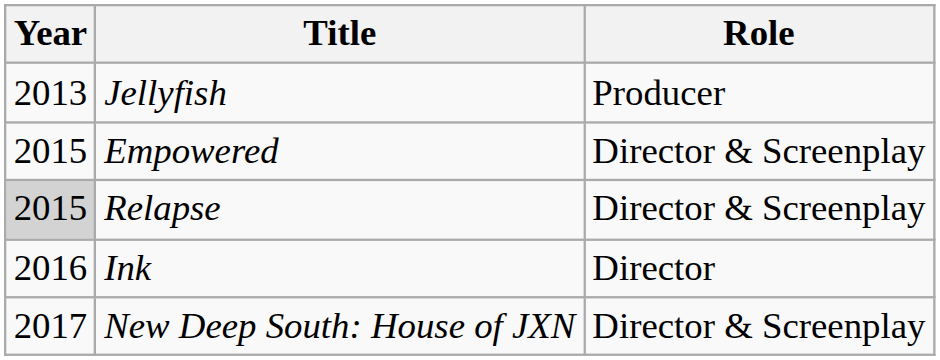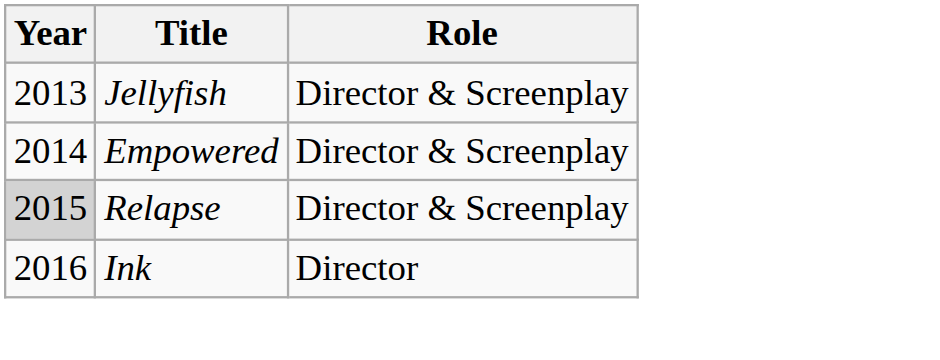 <table class="wikitable sortable">
 <tr>
 <th>Year</th>
 <th>Title</th>
 <th>Role</th>
 </tr>
 <tr>
 <td>2013</td>
 <td><em>Jellyfish</em></td>
-<td>Producer</td>
+<td>Director & Screenplay</td>
 </tr>
 <tr>
-<td>2015</td>
+<td>2014</td>
 <td><em>Empowered</em></td>
 <td>Director & Screenplay</td>
 </tr>
 <tr>
 <td style="background: lightgrey;">2015</td>
 <td><em>Relapse</em></td>
 <td>Director & Screenplay</td>
 </tr>
 <tr>
 <td>2016</td>
 <td><em>Ink</em></td>
 <td>Director</td>
 </tr>
-<tr>
-<td>2017</td>
-<td><em>New Deep South: House of JXN</em></td>
-<td>Director & Screenplay</td>
-</tr>
 </table>
